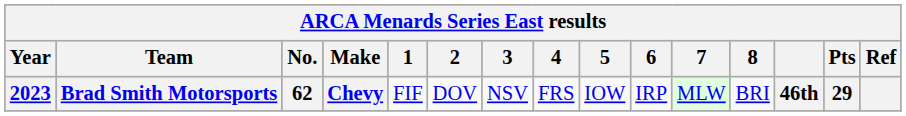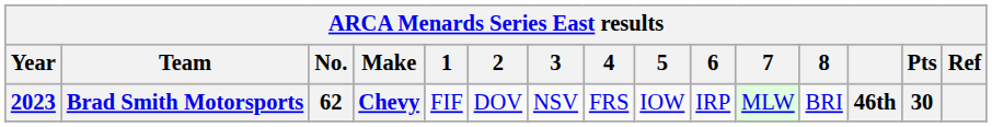 <table class="wikitable" style="text-align:center; font-size:75%">
 <tr>
 <th colspan=15><a href='#'>ARCA Menards Series East</a> results</th>
 </tr>
 <tr>
 <th>Year</th>
 <th>Team</th>
 <th>No.</th>
 <th>Make</th>
 <th>1</th>
 <th>2</th>
 <th>3</th>
 <th>4</th>
 <th>5</th>
 <th>6</th>
 <th>7</th>
 <th>8</th>
 <th></th>
 <th>Pts</th>
 <th>Ref</th>
 </tr>
 <tr>
 <th><a href='#'>2023</a></th>
 <th><a href='#'>Brad Smith Motorsports</a></th>
 <th>62</th>
 <th><a href='#'>Chevy</a></th>
 <td><a href='#'>FIF</a></td>
 <td><a href='#'>DOV</a></td>
 <td><a href='#'>NSV</a></td>
 <td><a href='#'>FRS</a></td>
 <td><a href='#'>IOW</a></td>
 <td><a href='#'>IRP</a></td>
 <td style="background:#DFFFDF;"><a href='#'>MLW</a><br></td>
 <td><a href='#'>BRI</a></td>
 <th>46th</th>
-<th>29</th>
+<th>30</th>
 <th></th>
 </tr>
 </table>
